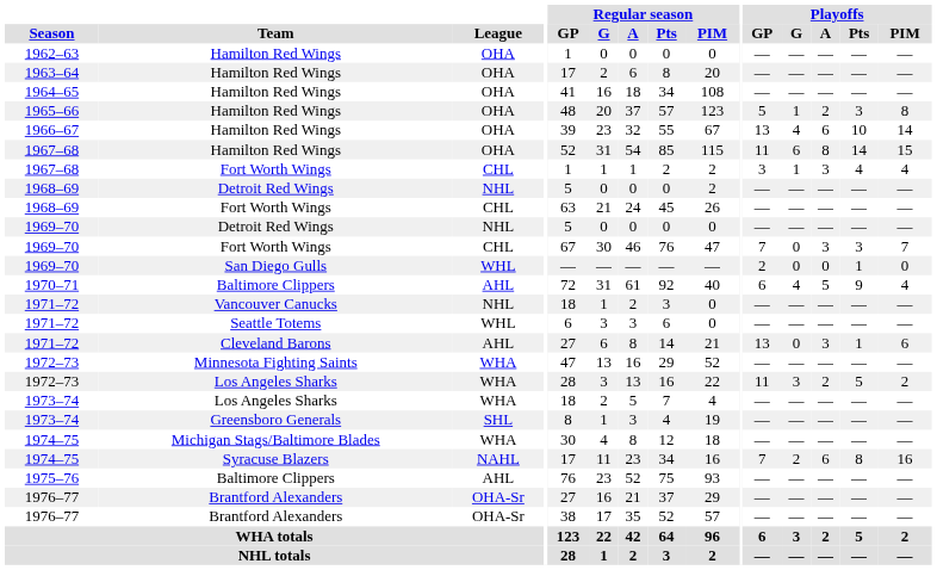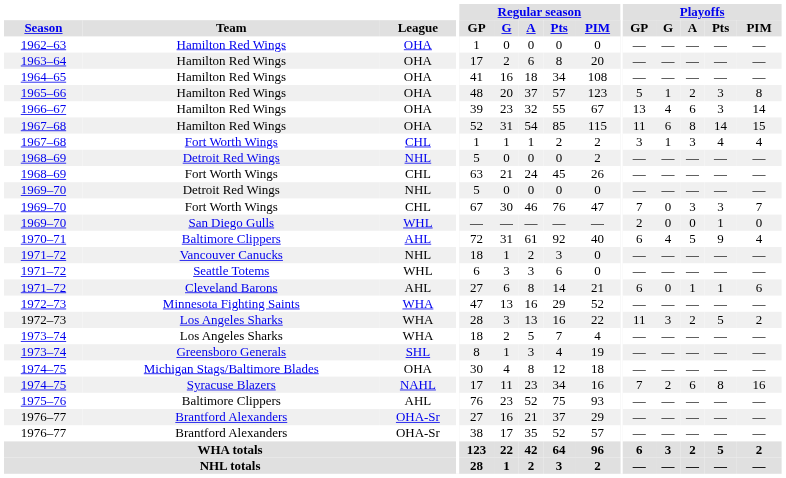 <table border="0" cellpadding="1" cellspacing="0" style="text-align:center; width:60em">
 <tr bgcolor="#e0e0e0">
 <th colspan="3" bgcolor="#ffffff"></th>
 <th rowspan="100" bgcolor="#ffffff"></th>
 <th colspan="5"><a href='#'>Regular season</a></th>
 <th rowspan="100" bgcolor="#ffffff"></th>
 <th colspan="5"><a href='#'>Playoffs</a></th>
 </tr>
 <tr bgcolor="#e0e0e0">
 <th><a href='#'>Season</a></th>
 <th>Team</th>
 <th>League</th>
 <th>GP</th>
 <th><a href='#'>G</a></th>
 <th><a href='#'>A</a></th>
 <th><a href='#'>Pts</a></th>
 <th><a href='#'>PIM</a></th>
 <th>GP</th>
 <th>G</th>
 <th>A</th>
 <th>Pts</th>
 <th>PIM</th>
 </tr>
 <tr>
 <td><a href='#'>1962–63</a></td>
 <td><a href='#'>Hamilton Red Wings</a></td>
 <td><a href='#'>OHA</a></td>
 <td>1</td>
 <td>0</td>
 <td>0</td>
 <td>0</td>
 <td>0</td>
 <td>—</td>
 <td>—</td>
 <td>—</td>
 <td>—</td>
 <td>—</td>
 </tr>
 <tr bgcolor="#f0f0f0">
 <td><a href='#'>1963–64</a></td>
 <td>Hamilton Red Wings</td>
 <td>OHA</td>
 <td>17</td>
 <td>2</td>
 <td>6</td>
 <td>8</td>
 <td>20</td>
 <td>—</td>
 <td>—</td>
 <td>—</td>
 <td>—</td>
 <td>—</td>
 </tr>
 <tr>
 <td><a href='#'>1964–65</a></td>
 <td>Hamilton Red Wings</td>
 <td>OHA</td>
 <td>41</td>
 <td>16</td>
 <td>18</td>
 <td>34</td>
 <td>108</td>
 <td>—</td>
 <td>—</td>
 <td>—</td>
 <td>—</td>
 <td>—</td>
 </tr>
 <tr bgcolor="#f0f0f0">
 <td><a href='#'>1965–66</a></td>
 <td>Hamilton Red Wings</td>
 <td>OHA</td>
 <td>48</td>
 <td>20</td>
 <td>37</td>
 <td>57</td>
 <td>123</td>
 <td>5</td>
 <td>1</td>
 <td>2</td>
 <td>3</td>
 <td>8</td>
 </tr>
 <tr>
 <td><a href='#'>1966–67</a></td>
 <td>Hamilton Red Wings</td>
 <td>OHA</td>
 <td>39</td>
 <td>23</td>
 <td>32</td>
 <td>55</td>
 <td>67</td>
 <td>13</td>
 <td>4</td>
 <td>6</td>
-<td>10</td>
+<td>3</td>
 <td>14</td>
 </tr>
 <tr bgcolor="#f0f0f0">
 <td><a href='#'>1967–68</a></td>
 <td>Hamilton Red Wings</td>
 <td>OHA</td>
 <td>52</td>
 <td>31</td>
 <td>54</td>
 <td>85</td>
 <td>115</td>
 <td>11</td>
 <td>6</td>
 <td>8</td>
 <td>14</td>
 <td>15</td>
 </tr>
 <tr>
 <td><a href='#'>1967–68</a></td>
 <td><a href='#'>Fort Worth Wings</a></td>
 <td><a href='#'>CHL</a></td>
 <td>1</td>
 <td>1</td>
 <td>1</td>
 <td>2</td>
 <td>2</td>
 <td>3</td>
 <td>1</td>
 <td>3</td>
 <td>4</td>
 <td>4</td>
 </tr>
 <tr bgcolor="#f0f0f0">
 <td><a href='#'>1968–69</a></td>
 <td><a href='#'>Detroit Red Wings</a></td>
 <td><a href='#'>NHL</a></td>
 <td>5</td>
 <td>0</td>
 <td>0</td>
 <td>0</td>
 <td>2</td>
 <td>—</td>
 <td>—</td>
 <td>—</td>
 <td>—</td>
 <td>—</td>
 </tr>
 <tr>
 <td><a href='#'>1968–69</a></td>
 <td>Fort Worth Wings</td>
 <td>CHL</td>
 <td>63</td>
 <td>21</td>
 <td>24</td>
 <td>45</td>
 <td>26</td>
 <td>—</td>
 <td>—</td>
 <td>—</td>
 <td>—</td>
 <td>—</td>
 </tr>
 <tr bgcolor="#f0f0f0">
 <td><a href='#'>1969–70</a></td>
 <td>Detroit Red Wings</td>
 <td>NHL</td>
 <td>5</td>
 <td>0</td>
 <td>0</td>
 <td>0</td>
 <td>0</td>
 <td>—</td>
 <td>—</td>
 <td>—</td>
 <td>—</td>
 <td>—</td>
 </tr>
 <tr>
 <td><a href='#'>1969–70</a></td>
 <td>Fort Worth Wings</td>
 <td>CHL</td>
 <td>67</td>
 <td>30</td>
 <td>46</td>
 <td>76</td>
 <td>47</td>
 <td>7</td>
 <td>0</td>
 <td>3</td>
 <td>3</td>
 <td>7</td>
 </tr>
 <tr bgcolor="#f0f0f0">
 <td><a href='#'>1969–70</a></td>
 <td><a href='#'>San Diego Gulls</a></td>
 <td><a href='#'>WHL</a></td>
 <td>—</td>
 <td>—</td>
 <td>—</td>
 <td>—</td>
 <td>—</td>
 <td>2</td>
 <td>0</td>
 <td>0</td>
 <td>1</td>
 <td>0</td>
 </tr>
 <tr>
 <td><a href='#'>1970–71</a></td>
 <td><a href='#'>Baltimore Clippers</a></td>
 <td><a href='#'>AHL</a></td>
 <td>72</td>
 <td>31</td>
 <td>61</td>
 <td>92</td>
 <td>40</td>
 <td>6</td>
 <td>4</td>
 <td>5</td>
 <td>9</td>
 <td>4</td>
 </tr>
 <tr bgcolor="#f0f0f0">
 <td><a href='#'>1971–72</a></td>
 <td><a href='#'>Vancouver Canucks</a></td>
 <td>NHL</td>
 <td>18</td>
 <td>1</td>
 <td>2</td>
 <td>3</td>
 <td>0</td>
 <td>—</td>
 <td>—</td>
 <td>—</td>
 <td>—</td>
 <td>—</td>
 </tr>
 <tr>
 <td><a href='#'>1971–72</a></td>
 <td><a href='#'>Seattle Totems</a></td>
 <td>WHL</td>
 <td>6</td>
 <td>3</td>
 <td>3</td>
 <td>6</td>
 <td>0</td>
 <td>—</td>
 <td>—</td>
 <td>—</td>
 <td>—</td>
 <td>—</td>
 </tr>
 <tr bgcolor="#f0f0f0">
 <td><a href='#'>1971–72</a></td>
 <td><a href='#'>Cleveland Barons</a></td>
 <td>AHL</td>
 <td>27</td>
 <td>6</td>
 <td>8</td>
 <td>14</td>
 <td>21</td>
-<td>13</td>
+<td>6</td>
 <td>0</td>
-<td>3</td>
+<td>1</td>
 <td>1</td>
 <td>6</td>
 </tr>
 <tr>
 <td><a href='#'>1972–73</a></td>
 <td><a href='#'>Minnesota Fighting Saints</a></td>
 <td><a href='#'>WHA</a></td>
 <td>47</td>
 <td>13</td>
 <td>16</td>
 <td>29</td>
 <td>52</td>
 <td>—</td>
 <td>—</td>
 <td>—</td>
 <td>—</td>
 <td>—</td>
 </tr>
 <tr bgcolor="#f0f0f0">
 <td>1972–73</td>
 <td><a href='#'>Los Angeles Sharks</a></td>
 <td>WHA</td>
 <td>28</td>
 <td>3</td>
 <td>13</td>
 <td>16</td>
 <td>22</td>
 <td>11</td>
 <td>3</td>
 <td>2</td>
 <td>5</td>
 <td>2</td>
 </tr>
 <tr>
 <td><a href='#'>1973–74</a></td>
 <td>Los Angeles Sharks</td>
 <td>WHA</td>
 <td>18</td>
 <td>2</td>
 <td>5</td>
 <td>7</td>
 <td>4</td>
 <td>—</td>
 <td>—</td>
 <td>—</td>
 <td>—</td>
 <td>—</td>
 </tr>
 <tr bgcolor="#f0f0f0">
 <td><a href='#'>1973–74</a></td>
 <td><a href='#'>Greensboro Generals</a></td>
 <td><a href='#'>SHL</a></td>
 <td>8</td>
 <td>1</td>
 <td>3</td>
 <td>4</td>
 <td>19</td>
 <td>—</td>
 <td>—</td>
 <td>—</td>
 <td>—</td>
 <td>—</td>
 </tr>
 <tr>
 <td><a href='#'>1974–75</a></td>
 <td><a href='#'>Michigan Stags/Baltimore Blades</a></td>
-<td>WHA</td>
+<td>OHA</td>
 <td>30</td>
 <td>4</td>
 <td>8</td>
 <td>12</td>
 <td>18</td>
 <td>—</td>
 <td>—</td>
 <td>—</td>
 <td>—</td>
 <td>—</td>
 </tr>
 <tr bgcolor="#f0f0f0">
 <td><a href='#'>1974–75</a></td>
 <td><a href='#'>Syracuse Blazers</a></td>
 <td><a href='#'>NAHL</a></td>
 <td>17</td>
 <td>11</td>
 <td>23</td>
 <td>34</td>
 <td>16</td>
 <td>7</td>
 <td>2</td>
 <td>6</td>
 <td>8</td>
 <td>16</td>
 </tr>
 <tr>
 <td><a href='#'>1975–76</a></td>
 <td>Baltimore Clippers</td>
 <td>AHL</td>
 <td>76</td>
 <td>23</td>
 <td>52</td>
 <td>75</td>
 <td>93</td>
 <td>—</td>
 <td>—</td>
 <td>—</td>
 <td>—</td>
 <td>—</td>
 </tr>
 <tr bgcolor="#f0f0f0">
 <td>1976–77</td>
 <td><a href='#'>Brantford Alexanders</a></td>
 <td><a href='#'>OHA-Sr</a></td>
 <td>27</td>
 <td>16</td>
 <td>21</td>
 <td>37</td>
 <td>29</td>
 <td>—</td>
 <td>—</td>
 <td>—</td>
 <td>—</td>
 <td>—</td>
 </tr>
 <tr>
 <td>1976–77</td>
 <td>Brantford Alexanders</td>
 <td>OHA-Sr</td>
 <td>38</td>
 <td>17</td>
 <td>35</td>
 <td>52</td>
 <td>57</td>
 <td>—</td>
 <td>—</td>
 <td>—</td>
 <td>—</td>
 <td>—</td>
 </tr>
 <tr bgcolor="#e0e0e0">
 <th colspan="3">WHA totals</th>
 <th>123</th>
 <th>22</th>
 <th>42</th>
 <th>64</th>
 <th>96</th>
 <th>6</th>
 <th>3</th>
 <th>2</th>
 <th>5</th>
 <th>2</th>
 </tr>
 <tr bgcolor="#e0e0e0">
 <th colspan="3">NHL totals</th>
 <th>28</th>
 <th>1</th>
 <th>2</th>
 <th>3</th>
 <th>2</th>
 <th>—</th>
 <th>—</th>
 <th>—</th>
 <th>—</th>
 <th>—</th>
 </tr>
 </table>
